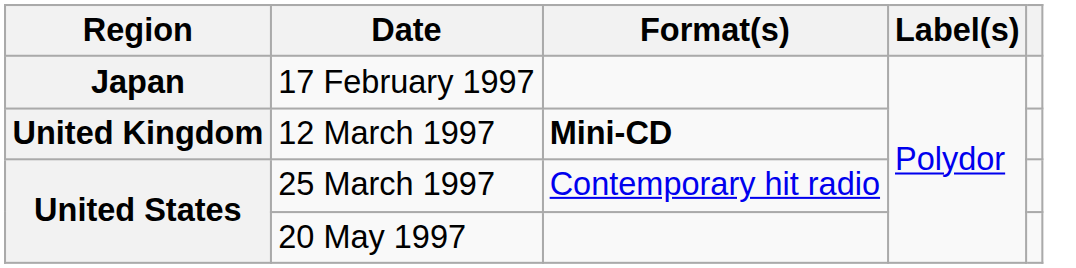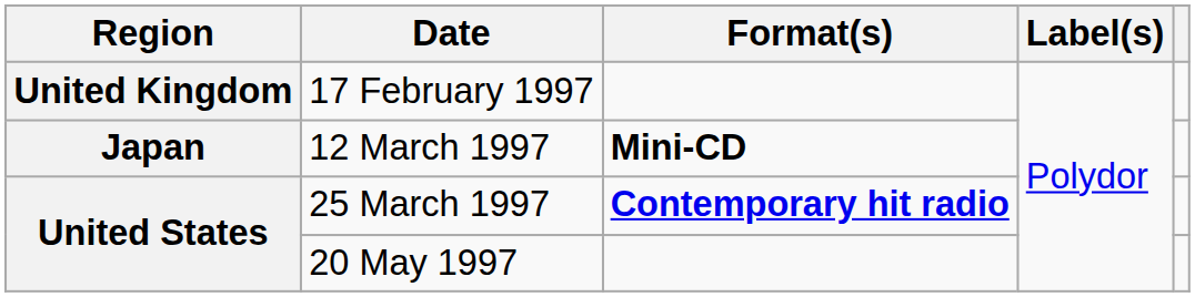 <table class="wikitable plainrowheaders">
 <tr>
 <th scope="col">Region</th>
 <th scope="col">Date</th>
 <th scope="col">Format(s)</th>
 <th scope="col">Label(s)</th>
 <th scope="col"></th>
 </tr>
 <tr>
-<th scope="row">Japan</th>
+<th scope="row">United Kingdom</th>
 <td>17 February 1997</td>
 <td></td>
 <td rowspan="4"><a href='#'>Polydor</a></td>
 <td></td>
 </tr>
 <tr>
-<th scope="row">United Kingdom</th>
+<th scope="row">Japan</th>
 <td>12 March 1997</td>
 <td><strong>Mini-CD</strong></td>
 <td></td>
 </tr>
 <tr>
 <th scope="row" rowspan="2">United States</th>
 <td>25 March 1997</td>
-<td><a href='#'>Contemporary hit radio</a></td>
+<td><strong><a href='#'>Contemporary hit radio</a></strong></td>
 <td></td>
 </tr>
 <tr>
 <td>20 May 1997</td>
 <td></td>
 <td></td>
 </tr>
 </table>
